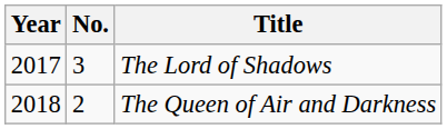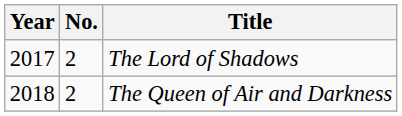 <table class="wikitable sortable">
 <tr>
 <th>Year</th>
 <th>No.</th>
 <th>Title</th>
 </tr>
 <tr>
 <td>2017</td>
-<td>3</td>
+<td>2</td>
 <td><em>The Lord of Shadows</em></td>
 </tr>
 <tr>
 <td>2018</td>
 <td>2</td>
 <td><em>The Queen of Air and Darkness</em></td>
 </tr>
 </table>
